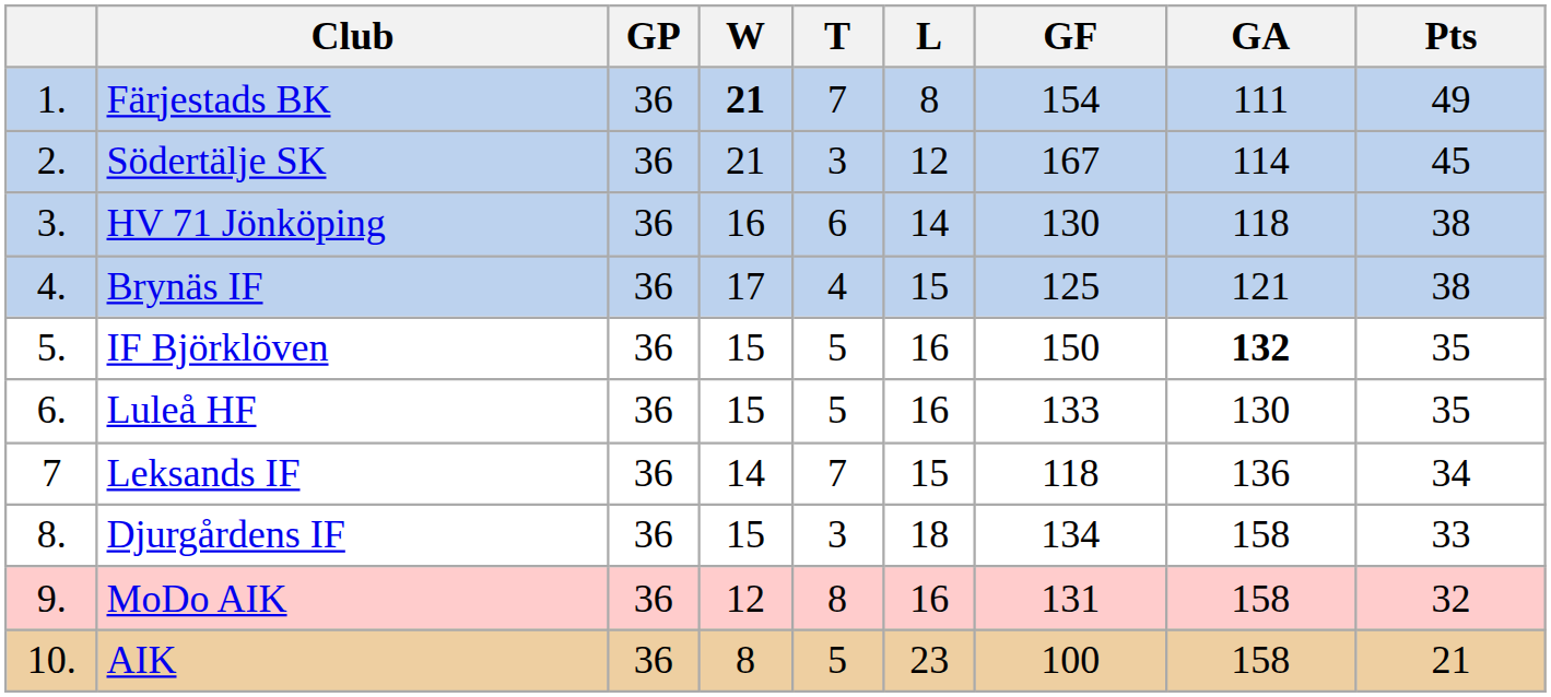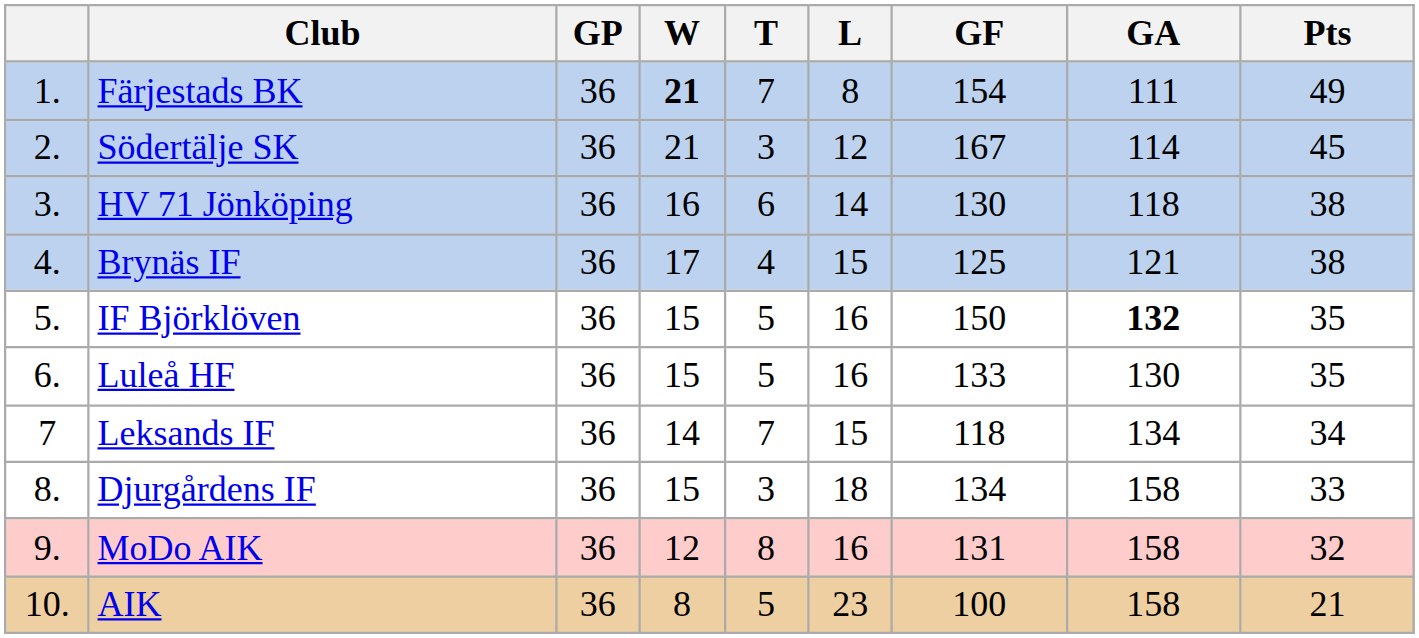 <table class="wikitable">
 <tr>
 <th width="30"></th>
 <th width="200">Club</th>
 <th width="30">GP</th>
 <th width="30">W</th>
 <th width="30">T</th>
 <th width="30">L</th>
 <th width="70">GF</th>
 <th width="70">GA</th>
 <th width="70">Pts</th>
 </tr>
 <tr bgcolor="#BCD2EE" align="center">
 <td>1.</td>
 <td align="left"><a href='#'>Färjestads BK</a></td>
 <td>36</td>
 <td><strong>21</strong></td>
 <td>7</td>
 <td>8</td>
 <td>154</td>
 <td>111</td>
 <td>49</td>
 </tr>
 <tr bgcolor="#BCD2EE" align="center">
 <td>2.</td>
 <td align="left"><a href='#'>Södertälje SK</a></td>
 <td>36</td>
 <td>21</td>
 <td>3</td>
 <td>12</td>
 <td>167</td>
 <td>114</td>
 <td>45</td>
 </tr>
 <tr bgcolor="#BCD2EE" align="center">
 <td>3.</td>
 <td align="left"><a href='#'>HV 71 Jönköping</a></td>
 <td>36</td>
 <td>16</td>
 <td>6</td>
 <td>14</td>
 <td>130</td>
 <td>118</td>
 <td>38</td>
 </tr>
 <tr bgcolor="#BCD2EE" align="center">
 <td>4.</td>
 <td align="left"><a href='#'>Brynäs IF</a></td>
 <td>36</td>
 <td>17</td>
 <td>4</td>
 <td>15</td>
 <td>125</td>
 <td>121</td>
 <td>38</td>
 </tr>
 <tr bgcolor="#FFFFFF" align="center">
 <td>5.</td>
 <td align="left"><a href='#'>IF Björklöven</a></td>
 <td>36</td>
 <td>15</td>
 <td>5</td>
 <td>16</td>
 <td>150</td>
 <td><strong>132</strong></td>
 <td>35</td>
 </tr>
 <tr bgcolor="#FFFFFF" align="center">
 <td>6.</td>
 <td align="left"><a href='#'>Luleå HF</a></td>
 <td>36</td>
 <td>15</td>
 <td>5</td>
 <td>16</td>
 <td>133</td>
 <td>130</td>
 <td>35</td>
 </tr>
 <tr bgcolor="#FFFFFF" align="center">
 <td>7</td>
 <td align="left"><a href='#'>Leksands IF</a></td>
 <td>36</td>
 <td>14</td>
 <td>7</td>
 <td>15</td>
 <td>118</td>
-<td>136</td>
+<td>134</td>
 <td>34</td>
 </tr>
 <tr bgcolor="#FFFFFF" align="center">
 <td>8.</td>
 <td align="left"><a href='#'>Djurgårdens IF</a></td>
 <td>36</td>
 <td>15</td>
 <td>3</td>
 <td>18</td>
 <td>134</td>
 <td>158</td>
 <td>33</td>
 </tr>
 <tr bgcolor="#ffcccc" align="center">
 <td>9.</td>
 <td align="left"><a href='#'>MoDo AIK</a></td>
 <td>36</td>
 <td>12</td>
 <td>8</td>
 <td>16</td>
 <td>131</td>
 <td>158</td>
 <td>32</td>
 </tr>
 <tr bgcolor="#EECFA1" align="center">
 <td>10.</td>
 <td align="left"><a href='#'>AIK</a></td>
 <td>36</td>
 <td>8</td>
 <td>5</td>
 <td>23</td>
 <td>100</td>
 <td>158</td>
 <td>21</td>
 </tr>
 </table>
